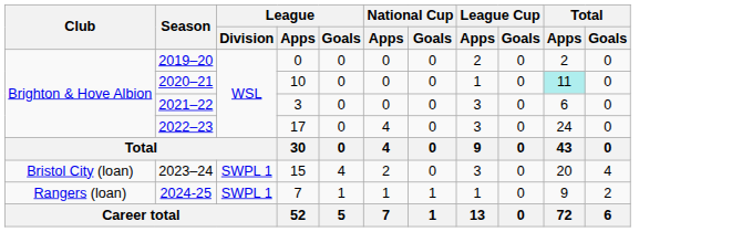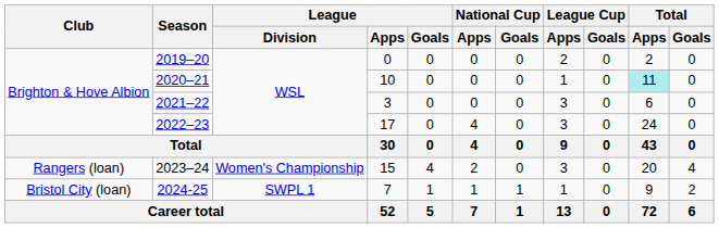 <table class="wikitable" style="text-align:center">
 <tr>
 <th rowspan="2">Club</th>
 <th rowspan="2">Season</th>
 <th colspan="3">League</th>
 <th colspan="2">National Cup</th>
 <th colspan="2">League Cup</th>
 <th colspan="2">Total</th>
 </tr>
 <tr>
 <th>Division</th>
 <th>Apps</th>
 <th>Goals</th>
 <th>Apps</th>
 <th>Goals</th>
 <th>Apps</th>
 <th>Goals</th>
 <th>Apps</th>
 <th>Goals</th>
 </tr>
 <tr>
 <td rowspan="4"><a href='#'>Brighton & Hove Albion</a></td>
 <td><a href='#'>2019–20</a></td>
 <td rowspan="4"><a href='#'>WSL</a></td>
 <td>0</td>
 <td>0</td>
 <td>0</td>
 <td>0</td>
 <td>2</td>
 <td>0</td>
 <td>2</td>
 <td>0</td>
 </tr>
 <tr>
 <td><a href='#'>2020–21</a></td>
 <td>10</td>
 <td>0</td>
 <td>0</td>
 <td>0</td>
 <td>1</td>
 <td>0</td>
 <td style="background: paleturquoise;">11</td>
 <td>0</td>
 </tr>
 <tr>
 <td><a href='#'>2021–22</a></td>
 <td>3</td>
 <td>0</td>
 <td>0</td>
 <td>0</td>
 <td>3</td>
 <td>0</td>
 <td>6</td>
 <td>0</td>
 </tr>
 <tr>
 <td><a href='#'>2022–23</a></td>
 <td>17</td>
 <td>0</td>
 <td>4</td>
 <td>0</td>
 <td>3</td>
 <td>0</td>
 <td>24</td>
 <td>0</td>
 </tr>
 <tr>
 <th colspan="3">Total</th>
 <th>30</th>
 <th>0</th>
 <th>4</th>
 <th>0</th>
 <th>9</th>
 <th>0</th>
 <th>43</th>
 <th>0</th>
 </tr>
 <tr>
-<td><a href='#'>Bristol City</a> (loan)</td>
+<td><a href='#'>Rangers</a> (loan)</td>
 <td>2023–24</td>
-<td><a href='#'>SWPL 1</a></td>
+<td><a href='#'>Women's Championship</a></td>
 <td>15</td>
 <td>4</td>
 <td>2</td>
 <td>0</td>
 <td>3</td>
 <td>0</td>
 <td>20</td>
 <td>4</td>
 </tr>
 <tr>
-<td><a href='#'>Rangers</a> (loan)</td>
+<td><a href='#'>Bristol City</a> (loan)</td>
 <td><a href='#'>2024-25</a></td>
 <td><a href='#'>SWPL 1</a></td>
 <td>7</td>
 <td>1</td>
 <td>1</td>
 <td>1</td>
 <td>1</td>
 <td>0</td>
 <td>9</td>
 <td>2</td>
 </tr>
 <tr>
 <th colspan="3">Career total</th>
 <th>52</th>
 <th>5</th>
 <th>7</th>
 <th>1</th>
 <th>13</th>
 <th>0</th>
 <th>72</th>
 <th>6</th>
 </tr>
 </table>
